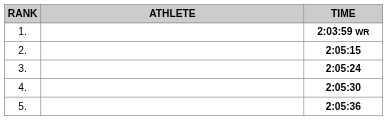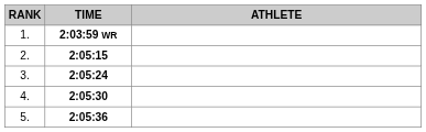 <table border="1" cellspacing="2" cellpadding="5" style="border-collapse: collapse; font-size: 100%;">
 <tr bgcolor="cccccc">
 <th>RANK</th>
+<th align="center" style="width: 7em">TIME</th>
 <th align="center" style="width: 25em">ATHLETE</th>
-<th align="center" style="width: 7em">TIME</th>
 </tr>
 <tr>
 <td align="center">1.</td>
+<td align="center"><strong>2:03:59</strong> <small><strong>WR</strong></small></td>
 <td></td>
-<td align="center"><strong>2:03:59</strong> <small><strong>WR</strong></small></td>
 </tr>
 <tr>
 <td align="center">2.</td>
+<td align="center"><strong>2:05:15</strong></td>
 <td></td>
-<td align="center"><strong>2:05:15</strong></td>
 </tr>
 <tr>
 <td align="center">3.</td>
+<td align="center"><strong>2:05:24</strong></td>
 <td></td>
-<td align="center"><strong>2:05:24</strong></td>
 </tr>
 <tr>
 <td align="center">4.</td>
+<td align="center"><strong>2:05:30</strong></td>
 <td></td>
-<td align="center"><strong>2:05:30</strong></td>
 </tr>
 <tr>
 <td align="center">5.</td>
+<td align="center"><strong>2:05:36</strong></td>
 <td></td>
-<td align="center"><strong>2:05:36</strong></td>
 </tr>
 </table>
